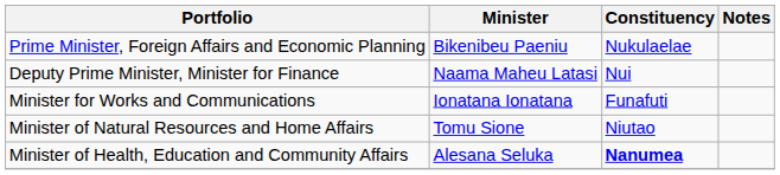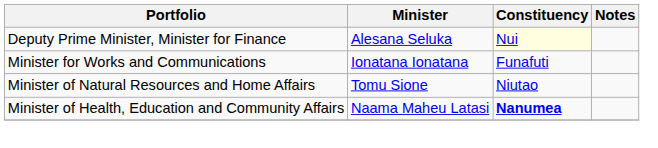 <table class="wikitable">
 <tr>
 <th>Portfolio</th>
 <th>Minister</th>
 <th>Constituency</th>
 <th>Notes</th>
 </tr>
 <tr>
-<td><a href='#'>Prime Minister</a>, Foreign Affairs and Economic Planning</td>
-<td><a href='#'>Bikenibeu Paeniu</a></td>
-<td><a href='#'>Nukulaelae</a></td>
-<td></td>
-</tr>
-<tr>
 <td>Deputy Prime Minister, Minister for Finance</td>
-<td><a href='#'>Naama Maheu Latasi</a></td>
-<td><a href='#'>Nui</a></td>
+<td><a href='#'>Alesana Seluka</a></td>
+<td style="background: lightyellow;"><a href='#'>Nui</a></td>
 <td></td>
 </tr>
 <tr>
 <td>Minister for Works and Communications</td>
 <td><a href='#'>Ionatana Ionatana</a></td>
 <td><a href='#'>Funafuti</a></td>
 <td></td>
 </tr>
 <tr>
 <td>Minister of Natural Resources and Home Affairs</td>
 <td><a href='#'>Tomu Sione</a></td>
 <td><a href='#'>Niutao</a></td>
 <td></td>
 </tr>
 <tr>
 <td>Minister of Health, Education and Community Affairs</td>
-<td><a href='#'>Alesana Seluka</a></td>
+<td><a href='#'>Naama Maheu Latasi</a></td>
 <td><strong><a href='#'>Nanumea</a></strong></td>
 <td></td>
 </tr>
 <tr>
 </tr>
 </table>
